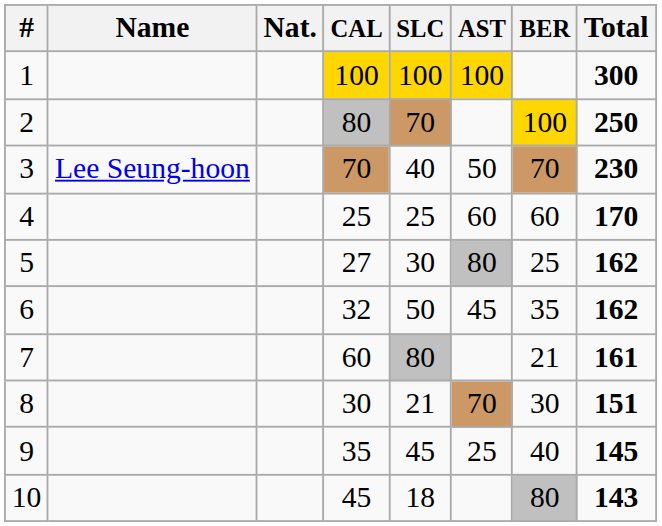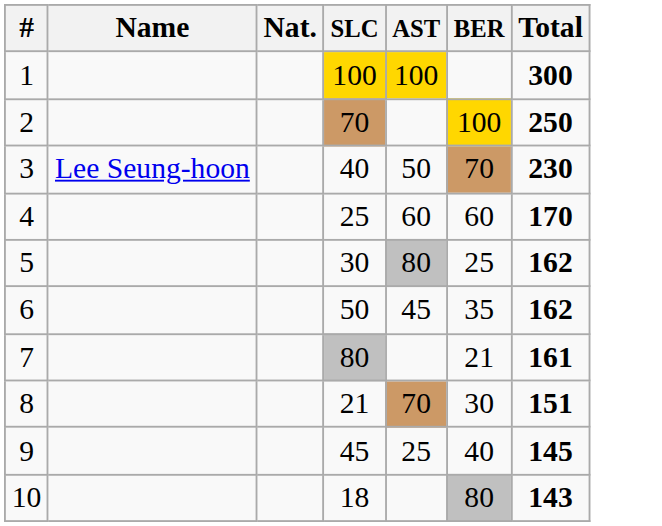 <table class="wikitable sortable" style="text-align:center;">
 <tr>
 <th>#</th>
 <th>Name</th>
 <th>Nat.</th>
-<th><small>CAL</small></th>
 <th><small>SLC</small></th>
 <th><small>AST</small></th>
 <th><small>BER</small></th>
 <th>Total</th>
 </tr>
 <tr>
 <td>1</td>
 <td align=left></td>
 <td></td>
 <td bgcolor=gold>100</td>
 <td bgcolor=gold>100</td>
-<td bgcolor=gold>100</td>
 <td></td>
 <td><strong>300</strong></td>
 </tr>
 <tr>
 <td>2</td>
 <td align=left></td>
 <td></td>
-<td bgcolor=silver>80</td>
 <td bgcolor=cc9966>70</td>
 <td></td>
 <td bgcolor=gold>100</td>
 <td><strong>250</strong></td>
 </tr>
 <tr>
 <td>3</td>
 <td align=left><a href='#'>Lee Seung-hoon</a></td>
 <td></td>
-<td bgcolor=cc9966>70</td>
 <td>40</td>
 <td>50</td>
 <td bgcolor=cc9966>70</td>
 <td><strong>230</strong></td>
 </tr>
 <tr>
 <td>4</td>
 <td align=left></td>
 <td></td>
 <td>25</td>
-<td>25</td>
 <td>60</td>
 <td>60</td>
 <td><strong>170</strong></td>
 </tr>
 <tr>
 <td>5</td>
 <td align=left></td>
 <td></td>
-<td>27</td>
 <td>30</td>
 <td bgcolor=silver>80</td>
 <td>25</td>
 <td><strong>162</strong></td>
 </tr>
 <tr>
 <td>6</td>
 <td align=left></td>
 <td></td>
-<td>32</td>
 <td>50</td>
 <td>45</td>
 <td>35</td>
 <td><strong>162</strong></td>
 </tr>
 <tr>
 <td>7</td>
 <td align=left></td>
 <td></td>
-<td>60</td>
 <td bgcolor=silver>80</td>
 <td></td>
 <td>21</td>
 <td><strong>161</strong></td>
 </tr>
 <tr>
 <td>8</td>
 <td align=left></td>
 <td></td>
-<td>30</td>
 <td>21</td>
 <td bgcolor=cc9966>70</td>
 <td>30</td>
 <td><strong>151</strong></td>
 </tr>
 <tr>
 <td>9</td>
 <td align=left></td>
 <td></td>
-<td>35</td>
 <td>45</td>
 <td>25</td>
 <td>40</td>
 <td><strong>145</strong></td>
 </tr>
 <tr>
 <td>10</td>
 <td align=left></td>
 <td></td>
-<td>45</td>
 <td>18</td>
 <td></td>
 <td bgcolor=silver>80</td>
 <td><strong>143</strong></td>
 </tr>
 </table>
